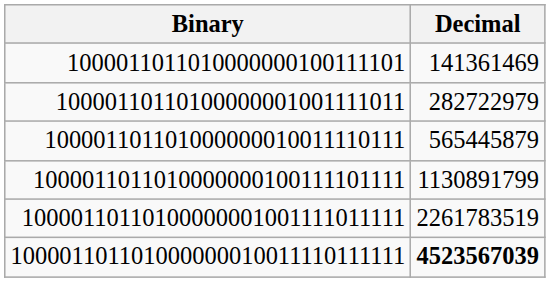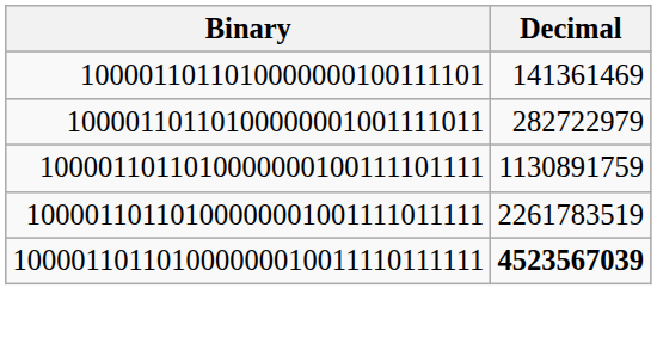 <table border="1" align="center" class="wikitable">
 <tr>
 <th>Binary</th>
 <th>Decimal</th>
 </tr>
 <tr align="right">
 <td>1000011011010000000100111101</td>
 <td>141361469</td>
 </tr>
 <tr align="right">
 <td>10000110110100000001001111011</td>
 <td>282722979</td>
 </tr>
 <tr align="right">
-<td>100001101101000000010011110111</td>
-<td>565445879</td>
-</tr>
-<tr align="right">
 <td>1000011011010000000100111101111</td>
-<td>1130891799</td>
+<td>1130891759</td>
 </tr>
 <tr align="right">
 <td>10000110110100000001001111011111</td>
 <td>2261783519</td>
 </tr>
 <tr align="right">
 <td>100001101101000000010011110111111</td>
 <td><strong>4523567039</strong></td>
 </tr>
 </table>
